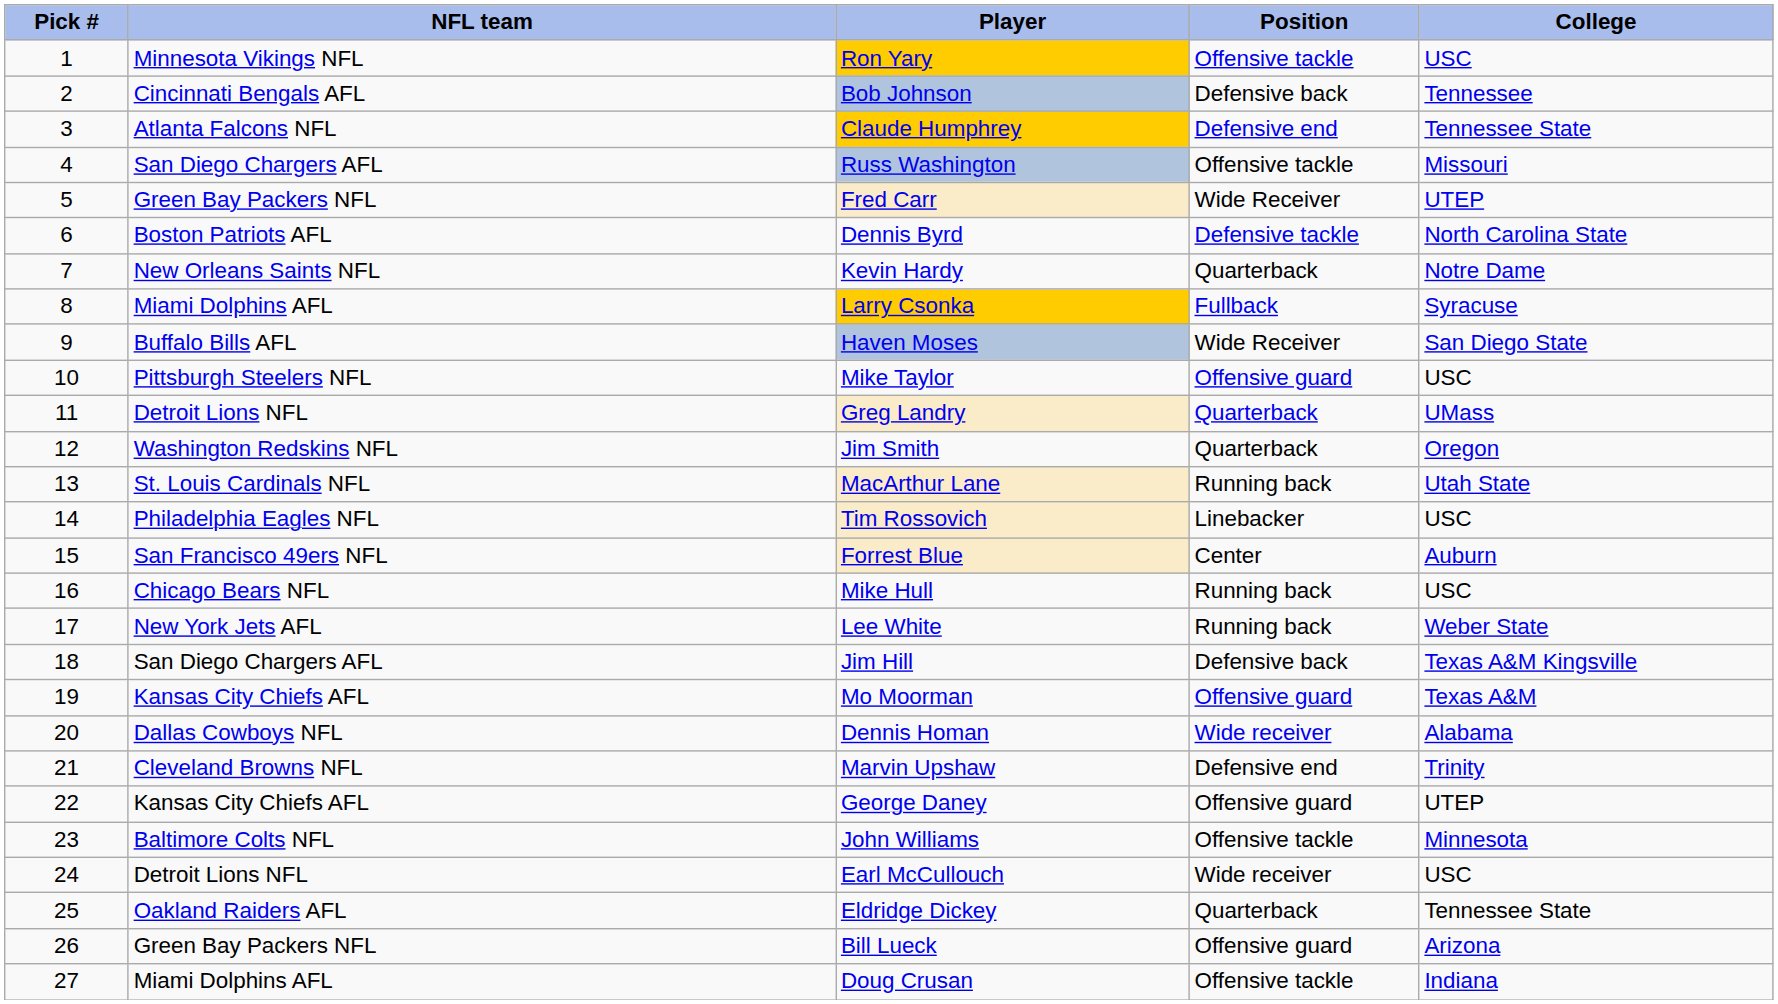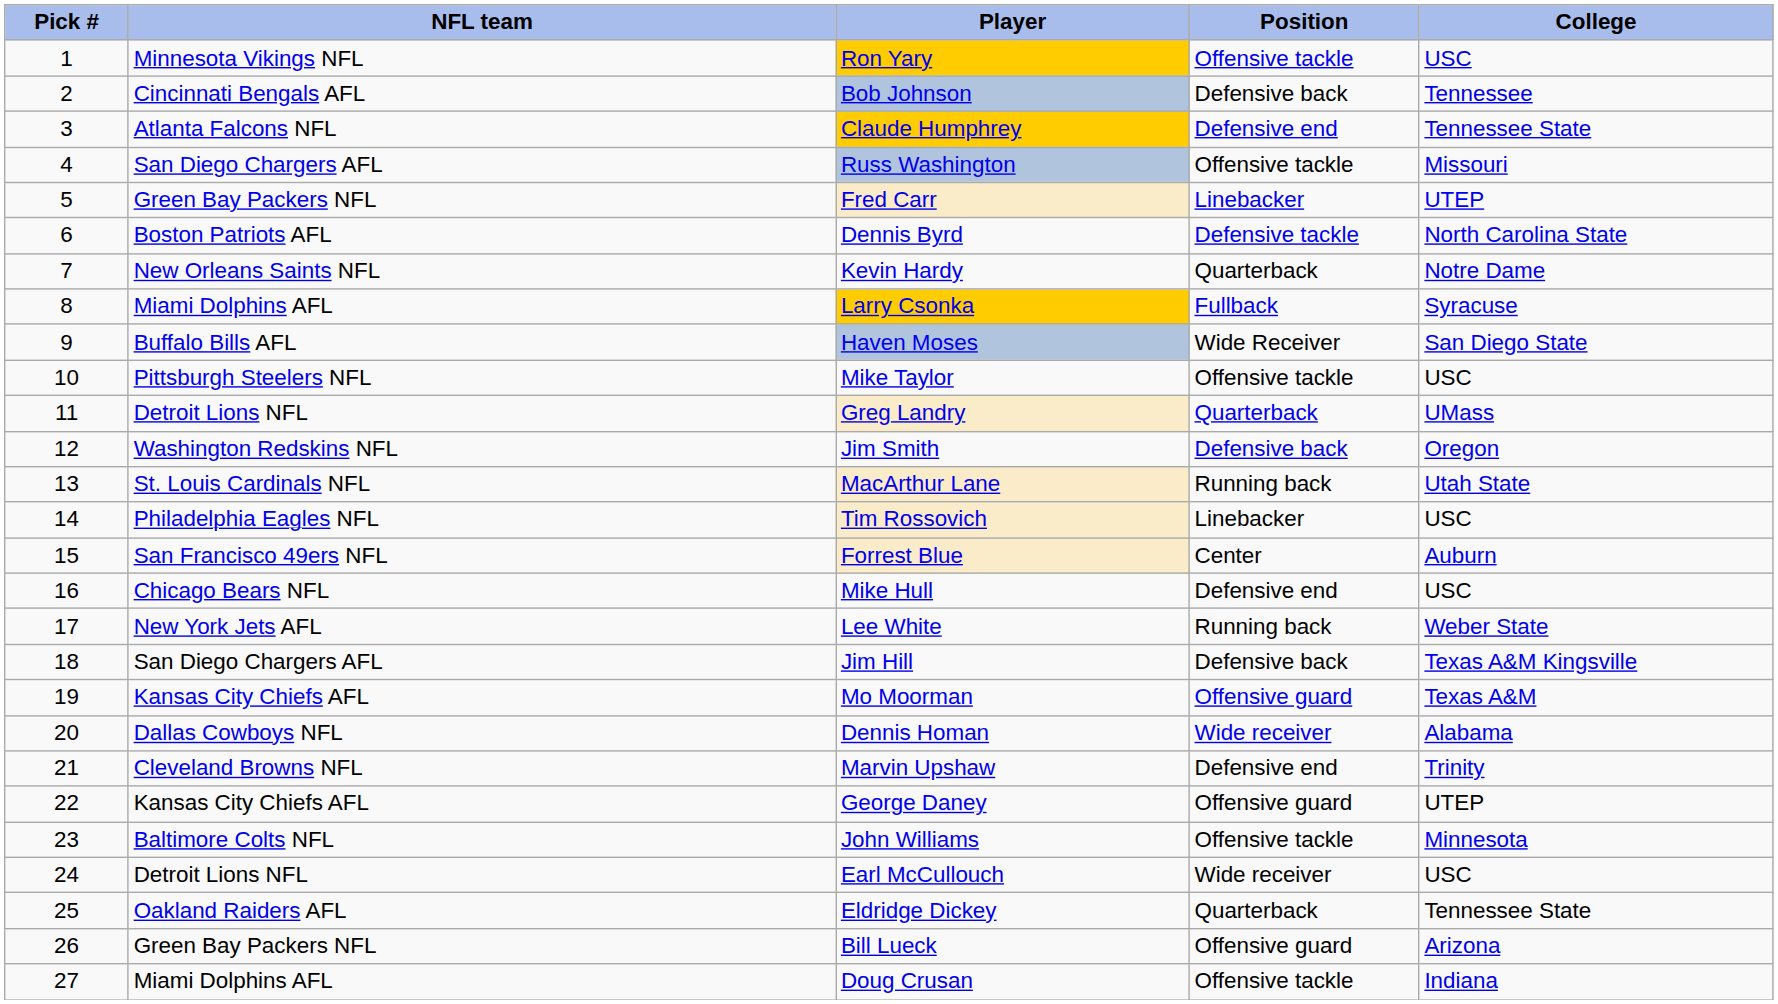 <table class="wikitable sortable sortable" style="width: 100%">
 <tr>
 <th style="background:#A8BDEC;" width=7%>Pick #</th>
 <th width=40% style="background:#A8BDEC;">NFL team</th>
 <th width=20% style="background:#A8BDEC;">Player</th>
 <th width=13% style="background:#A8BDEC;">Position</th>
 <th style="background:#A8BDEC;">College</th>
 </tr>
 <tr>
 <td align=center>1</td>
 <td><a href='#'>Minnesota Vikings</a> NFL</td>
 <td bgcolor="#FFCC00"><a href='#'>Ron Yary</a></td>
 <td><a href='#'>Offensive tackle</a></td>
 <td><a href='#'>USC</a></td>
 </tr>
 <tr>
 <td align=center>2</td>
 <td><a href='#'>Cincinnati Bengals</a> AFL</td>
 <td bgcolor=lightsteelblue><a href='#'>Bob Johnson</a></td>
 <td>Defensive back</td>
 <td><a href='#'>Tennessee</a></td>
 </tr>
 <tr>
 <td align=center>3</td>
 <td><a href='#'>Atlanta Falcons</a> NFL</td>
 <td bgcolor="#FFCC00"><a href='#'>Claude Humphrey</a></td>
 <td><a href='#'>Defensive end</a></td>
 <td><a href='#'>Tennessee State</a></td>
 </tr>
 <tr>
 <td align=center>4</td>
 <td><a href='#'>San Diego Chargers</a> AFL</td>
 <td bgcolor=lightsteelblue><a href='#'>Russ Washington</a></td>
 <td>Offensive tackle</td>
 <td><a href='#'>Missouri</a></td>
 </tr>
 <tr>
 <td align=center>5</td>
 <td><a href='#'>Green Bay Packers</a> NFL</td>
 <td bgcolor="#faecc8"><a href='#'>Fred Carr</a></td>
-<td>Wide Receiver</td>
+<td><a href='#'>Linebacker</a></td>
 <td><a href='#'>UTEP</a></td>
 </tr>
 <tr>
 <td align=center>6</td>
 <td><a href='#'>Boston Patriots</a> AFL</td>
 <td><a href='#'>Dennis Byrd</a></td>
 <td><a href='#'>Defensive tackle</a></td>
 <td><a href='#'>North Carolina State</a></td>
 </tr>
 <tr>
 <td align=center>7</td>
 <td><a href='#'>New Orleans Saints</a> NFL</td>
 <td><a href='#'>Kevin Hardy</a></td>
 <td>Quarterback</td>
 <td><a href='#'>Notre Dame</a></td>
 </tr>
 <tr>
 <td align=center>8</td>
 <td><a href='#'>Miami Dolphins</a> AFL</td>
 <td bgcolor=#FFCC00><a href='#'>Larry Csonka</a></td>
 <td><a href='#'>Fullback</a></td>
 <td><a href='#'>Syracuse</a></td>
 </tr>
 <tr>
 <td align=center>9</td>
 <td><a href='#'>Buffalo Bills</a> AFL</td>
 <td bgcolor=lightsteelblue><a href='#'>Haven Moses</a></td>
 <td>Wide Receiver</td>
 <td><a href='#'>San Diego State</a></td>
 </tr>
 <tr>
 <td align=center>10</td>
 <td><a href='#'>Pittsburgh Steelers</a> NFL</td>
 <td><a href='#'>Mike Taylor</a></td>
-<td><a href='#'>Offensive guard</a></td>
+<td>Offensive tackle</td>
 <td>USC</td>
 </tr>
 <tr>
 <td align=center>11</td>
 <td><a href='#'>Detroit Lions</a> NFL</td>
 <td bgcolor="#faecc8"><a href='#'>Greg Landry</a></td>
 <td><a href='#'>Quarterback</a></td>
 <td><a href='#'>UMass</a></td>
 </tr>
 <tr>
 <td align=center>12</td>
 <td><a href='#'>Washington Redskins</a> NFL</td>
 <td><a href='#'>Jim Smith</a></td>
-<td>Quarterback</td>
+<td><a href='#'>Defensive back</a></td>
 <td><a href='#'>Oregon</a></td>
 </tr>
 <tr>
 <td align=center>13</td>
 <td><a href='#'>St. Louis Cardinals</a> NFL</td>
 <td bgcolor="#faecc8"><a href='#'>MacArthur Lane</a></td>
 <td>Running back</td>
 <td><a href='#'>Utah State</a></td>
 </tr>
 <tr>
 <td align=center>14</td>
 <td><a href='#'>Philadelphia Eagles</a> NFL</td>
 <td bgcolor="#faecc8"><a href='#'>Tim Rossovich</a></td>
 <td>Linebacker</td>
 <td>USC</td>
 </tr>
 <tr>
 <td align=center>15</td>
 <td><a href='#'>San Francisco 49ers</a> NFL</td>
 <td bgcolor="#faecc8"><a href='#'>Forrest Blue</a></td>
 <td>Center</td>
 <td><a href='#'>Auburn</a></td>
 </tr>
 <tr>
 <td align=center>16</td>
 <td><a href='#'>Chicago Bears</a> NFL</td>
 <td><a href='#'>Mike Hull</a></td>
-<td>Running back</td>
+<td>Defensive end</td>
 <td>USC</td>
 </tr>
 <tr>
 <td align=center>17</td>
 <td><a href='#'>New York Jets</a> AFL</td>
 <td><a href='#'>Lee White</a></td>
 <td>Running back</td>
 <td><a href='#'>Weber State</a></td>
 </tr>
 <tr>
 <td align=center>18</td>
 <td>San Diego Chargers AFL</td>
 <td><a href='#'>Jim Hill</a></td>
 <td>Defensive back</td>
 <td><a href='#'>Texas A&M Kingsville</a></td>
 </tr>
 <tr>
 <td align=center>19</td>
 <td><a href='#'>Kansas City Chiefs</a> AFL</td>
 <td><a href='#'>Mo Moorman</a></td>
 <td><a href='#'>Offensive guard</a></td>
 <td><a href='#'>Texas A&M</a></td>
 </tr>
 <tr>
 <td align=center>20</td>
 <td><a href='#'>Dallas Cowboys</a> NFL</td>
 <td><a href='#'>Dennis Homan</a></td>
 <td><a href='#'>Wide receiver</a></td>
 <td><a href='#'>Alabama</a></td>
 </tr>
 <tr>
 <td align=center>21</td>
 <td><a href='#'>Cleveland Browns</a> NFL</td>
 <td><a href='#'>Marvin Upshaw</a></td>
 <td>Defensive end</td>
 <td><a href='#'>Trinity</a></td>
 </tr>
 <tr>
 <td align=center>22</td>
 <td>Kansas City Chiefs AFL</td>
 <td><a href='#'>George Daney</a></td>
 <td>Offensive guard</td>
 <td>UTEP</td>
 </tr>
 <tr>
 <td align=center>23</td>
 <td><a href='#'>Baltimore Colts</a> NFL</td>
 <td><a href='#'>John Williams</a></td>
 <td>Offensive tackle</td>
 <td><a href='#'>Minnesota</a></td>
 </tr>
 <tr>
 <td align=center>24</td>
 <td>Detroit Lions NFL</td>
 <td><a href='#'>Earl McCullouch</a></td>
 <td>Wide receiver</td>
 <td>USC</td>
 </tr>
 <tr>
 <td align=center>25</td>
 <td><a href='#'>Oakland Raiders</a> AFL</td>
 <td><a href='#'>Eldridge Dickey</a></td>
 <td>Quarterback</td>
 <td>Tennessee State</td>
 </tr>
 <tr>
 <td align=center>26</td>
 <td>Green Bay Packers NFL</td>
 <td><a href='#'>Bill Lueck</a></td>
 <td>Offensive guard</td>
 <td><a href='#'>Arizona</a></td>
 </tr>
 <tr>
 <td align=center>27</td>
 <td>Miami Dolphins AFL</td>
 <td><a href='#'>Doug Crusan</a></td>
 <td>Offensive tackle</td>
 <td><a href='#'>Indiana</a></td>
 </tr>
 </table>
